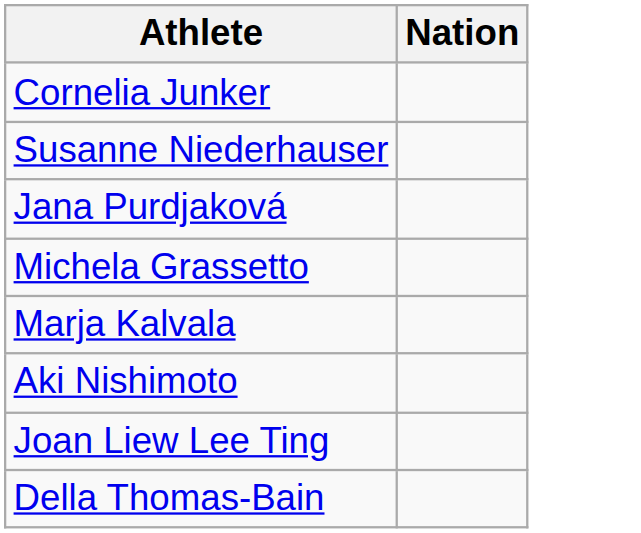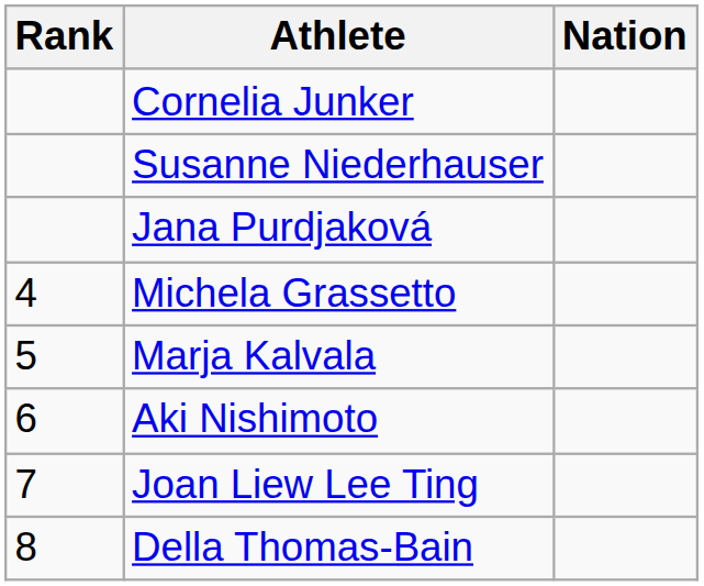 <table class="wikitable sortable" style="text-align:left">
 <tr>
+<th scope=col>Rank</th>
 <th scope=col>Athlete</th>
 <th scope=col>Nation</th>
 </tr>
 <tr>
+<td></td>
 <td align=left><a href='#'>Cornelia Junker</a></td>
 <td></td>
 </tr>
 <tr>
+<td></td>
 <td align=left><a href='#'>Susanne Niederhauser</a></td>
 <td></td>
 </tr>
 <tr>
+<td></td>
 <td align=left><a href='#'>Jana Purdjaková</a></td>
 <td></td>
 </tr>
 <tr>
+<td>4</td>
 <td align=left><a href='#'>Michela Grassetto</a></td>
 <td></td>
 </tr>
 <tr>
+<td>5</td>
 <td align=left><a href='#'>Marja Kalvala</a></td>
 <td></td>
 </tr>
 <tr>
+<td>6</td>
 <td align=left><a href='#'>Aki Nishimoto</a></td>
 <td></td>
 </tr>
 <tr>
+<td>7</td>
 <td align=left><a href='#'>Joan Liew Lee Ting</a></td>
 <td></td>
 </tr>
 <tr>
+<td>8</td>
 <td align=left><a href='#'>Della Thomas-Bain</a></td>
 <td></td>
 </tr>
 </table>
